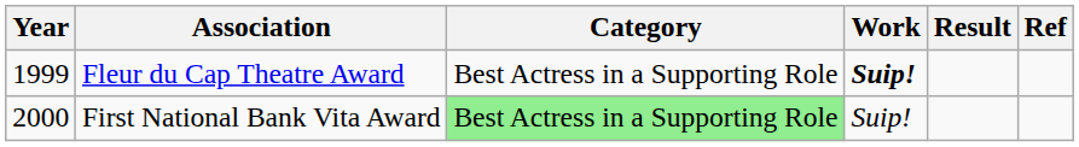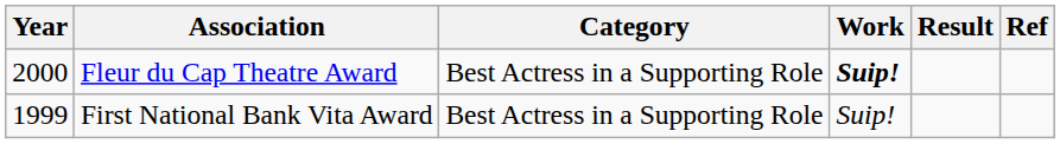 <table class="wikitable sortable">
 <tr>
 <th>Year</th>
 <th>Association</th>
 <th>Category</th>
 <th>Work</th>
 <th>Result</th>
 <th>Ref</th>
 </tr>
 <tr>
-<td>1999</td>
+<td>2000</td>
 <td><a href='#'>Fleur du Cap Theatre Award</a></td>
 <td>Best Actress in a Supporting Role</td>
 <td><strong><em>Suip!</em></strong></td>
 <td></td>
 <td></td>
 </tr>
 <tr>
-<td>2000</td>
+<td>1999</td>
 <td>First National Bank Vita Award</td>
-<td style="background: lightgreen;">Best Actress in a Supporting Role</td>
+<td>Best Actress in a Supporting Role</td>
 <td><em>Suip!</em></td>
 <td></td>
 </tr>
 </table>
